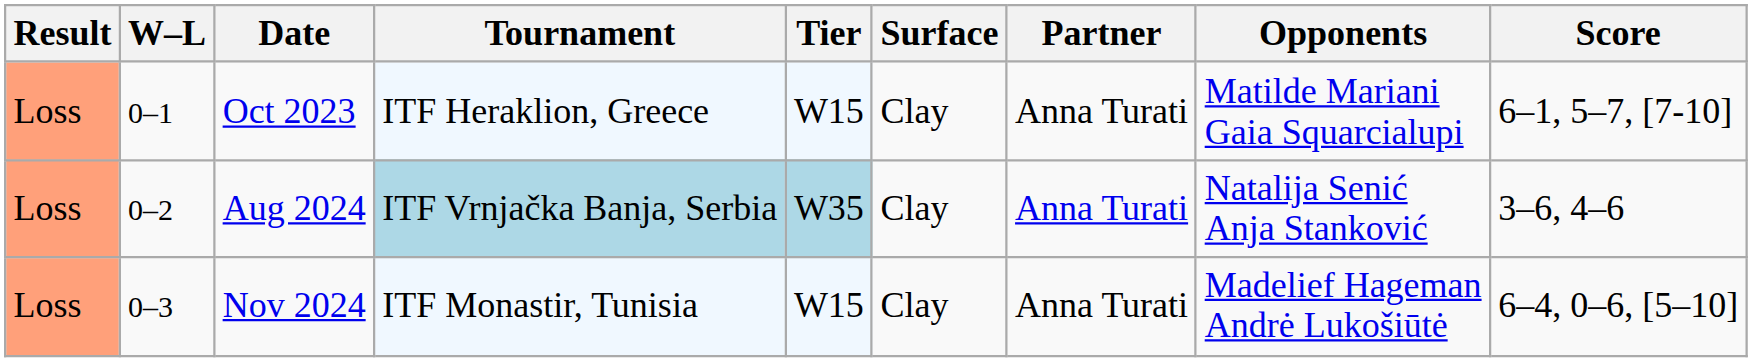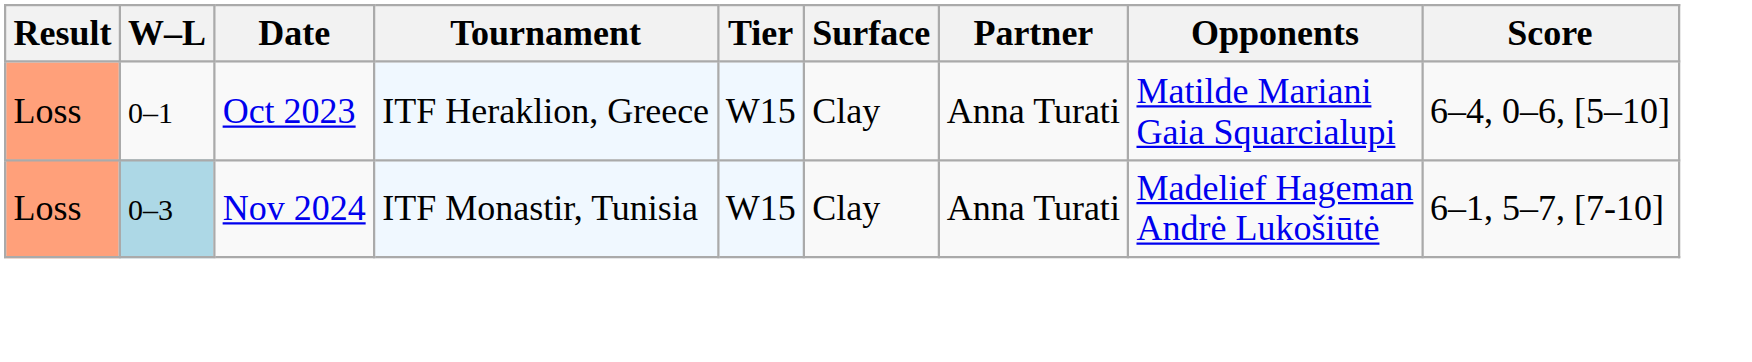 <table class="sortable wikitable">
 <tr>
 <th>Result</th>
 <th class="unsortable">W–L</th>
 <th>Date</th>
 <th>Tournament</th>
 <th>Tier</th>
 <th>Surface</th>
 <th>Partner</th>
 <th>Opponents</th>
 <th class="unsortable">Score</th>
 </tr>
 <tr>
 <td style="background:#ffa07a;">Loss</td>
 <td><small>0–1</small></td>
 <td><a href='#'>Oct 2023</a></td>
 <td style="background:#f0f8ff;">ITF Heraklion, Greece</td>
 <td style="background:#f0f8ff;">W15</td>
 <td>Clay</td>
 <td> Anna Turati</td>
 <td> <a href='#'>Matilde Mariani</a> <br>  <a href='#'>Gaia Squarcialupi</a></td>
-<td>6–1, 5–7, [7-10]</td>
+<td>6–4, 0–6, [5–10]</td>
 </tr>
 <tr>
 <td style="background:#ffa07a;">Loss</td>
-<td><small>0–2</small></td>
-<td><a href='#'>Aug 2024</a></td>
-<td style="background:lightblue;">ITF Vrnjačka Banja, Serbia</td>
-<td style="background:lightblue;">W35</td>
-<td>Clay</td>
-<td> <a href='#'>Anna Turati</a></td>
-<td> <a href='#'>Natalija Senić</a> <br>  <a href='#'>Anja Stanković</a></td>
-<td>3–6, 4–6</td>
-</tr>
-<tr>
-<td style="background:#ffa07a;">Loss</td>
-<td><small>0–3</small></td>
+<td style="background: lightblue;"><small>0–3</small></td>
 <td><a href='#'>Nov 2024</a></td>
 <td style="background:#f0f8ff;">ITF Monastir, Tunisia</td>
 <td style="background:#f0f8ff;">W15</td>
 <td>Clay</td>
 <td> Anna Turati</td>
 <td> <a href='#'>Madelief Hageman</a> <br>  <a href='#'>Andrė Lukošiūtė</a></td>
-<td>6–4, 0–6, [5–10]</td>
+<td>6–1, 5–7, [7-10]</td>
 </tr>
 </table>
